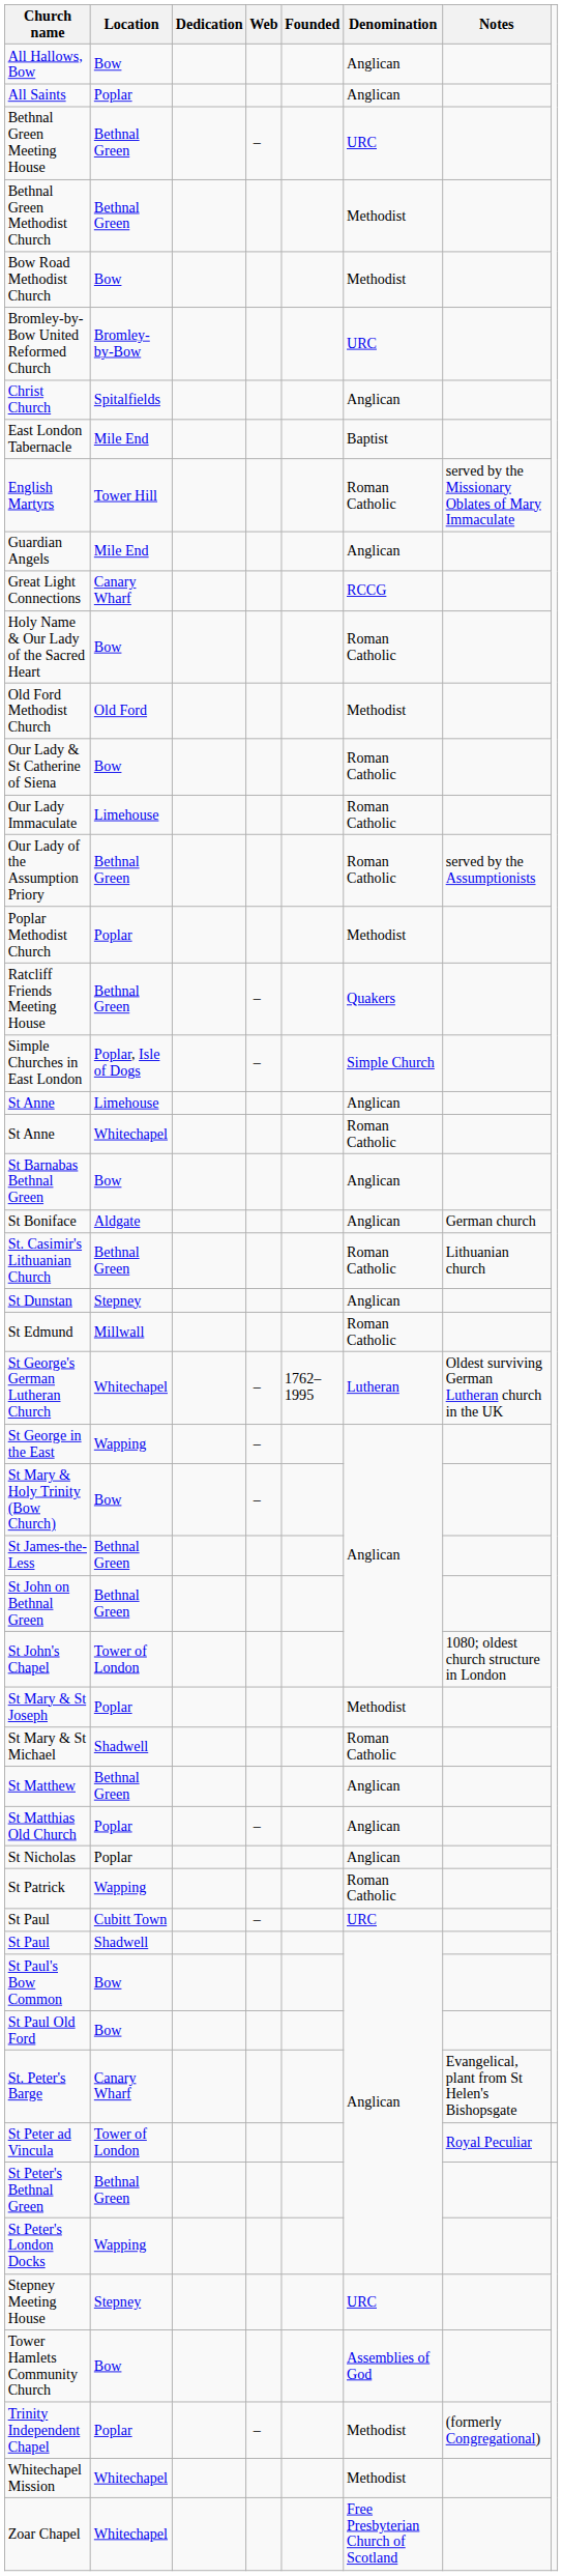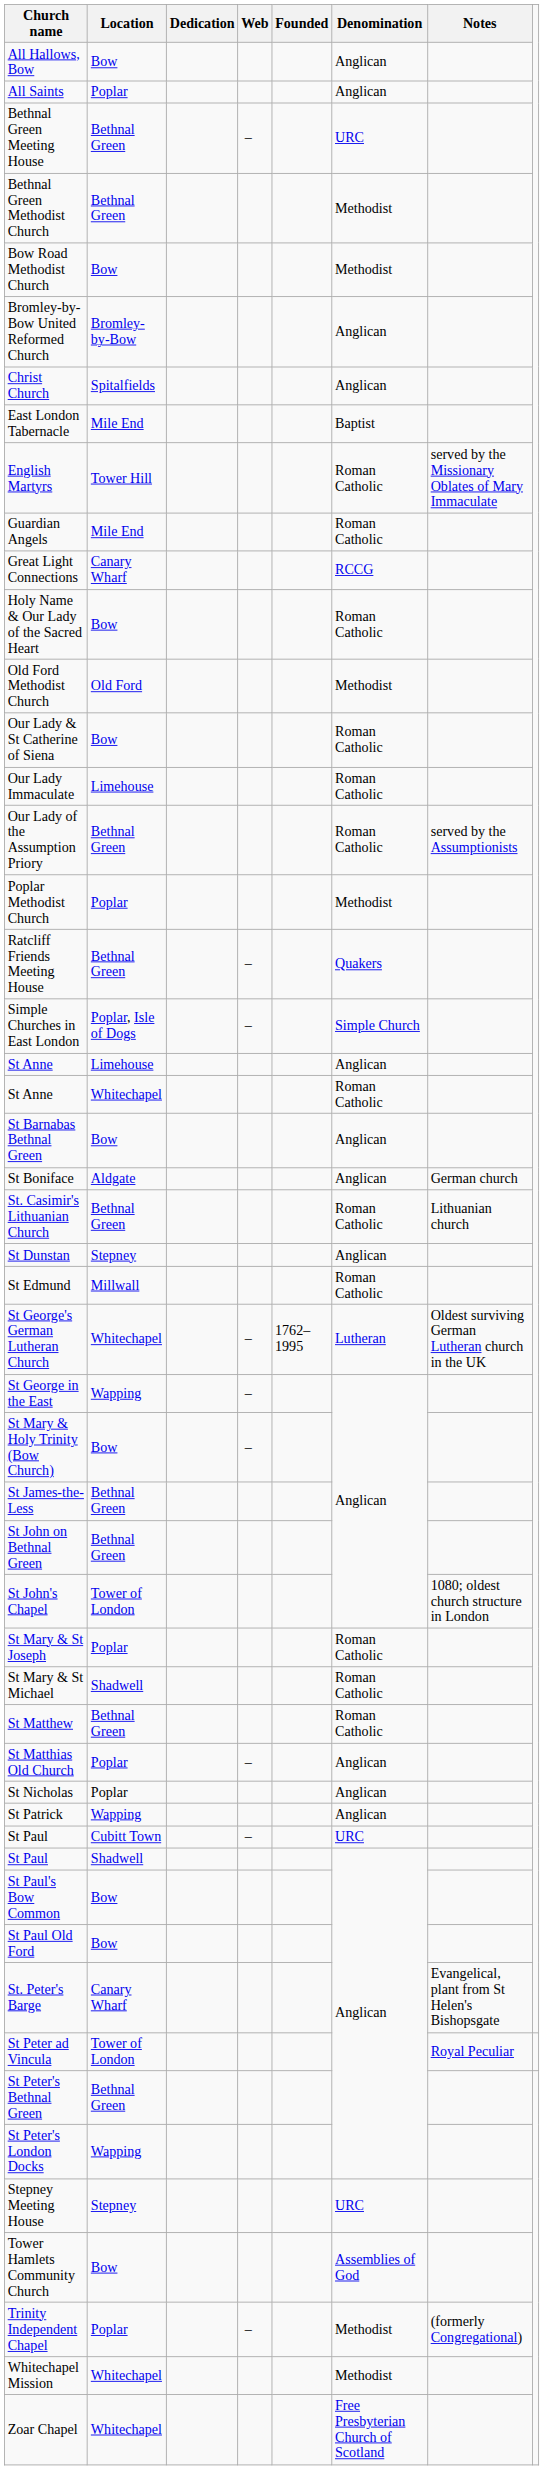 <table class="wikitable sortable">
 <tr>
 <th>Church name</th>
 <th>Location</th>
 <th>Dedication</th>
 <th>Web</th>
 <th>Founded</th>
 <th>Denomination</th>
 <th>Notes</th>
 </tr>
 <tr>
 <td><a href='#'>All Hallows, Bow</a></td>
 <td><a href='#'>Bow</a></td>
 <td></td>
 <td></td>
 <td></td>
 <td>Anglican</td>
 <td></td>
 </tr>
 <tr>
 <td><a href='#'>All Saints</a></td>
 <td><a href='#'>Poplar</a></td>
 <td></td>
 <td></td>
 <td></td>
 <td>Anglican</td>
 <td></td>
 </tr>
 <tr>
 <td>Bethnal Green Meeting House</td>
 <td><a href='#'>Bethnal Green</a></td>
 <td></td>
 <td> –</td>
 <td></td>
 <td><a href='#'>URC</a></td>
 <td></td>
 </tr>
 <tr>
 <td>Bethnal Green Methodist Church</td>
 <td><a href='#'>Bethnal Green</a></td>
 <td></td>
 <td></td>
 <td></td>
 <td>Methodist</td>
 <td></td>
 </tr>
 <tr>
 <td>Bow Road Methodist Church</td>
 <td><a href='#'>Bow</a></td>
 <td></td>
 <td></td>
 <td></td>
 <td>Methodist</td>
 <td></td>
 </tr>
 <tr>
 <td>Bromley-by-Bow United Reformed Church</td>
 <td><a href='#'>Bromley-by-Bow</a></td>
 <td></td>
 <td></td>
 <td></td>
-<td><a href='#'>URC</a></td>
+<td>Anglican</td>
 <td></td>
 </tr>
 <tr>
 <td><a href='#'>Christ Church</a></td>
 <td><a href='#'>Spitalfields</a></td>
 <td></td>
 <td></td>
 <td></td>
 <td>Anglican</td>
 <td></td>
 </tr>
 <tr>
 <td>East London Tabernacle</td>
 <td><a href='#'>Mile End</a></td>
 <td></td>
 <td></td>
 <td></td>
 <td>Baptist</td>
 <td></td>
 </tr>
 <tr>
 <td><a href='#'>English Martyrs</a></td>
 <td><a href='#'>Tower Hill</a></td>
 <td></td>
 <td> </td>
 <td></td>
 <td>Roman Catholic</td>
 <td>served by the <a href='#'>Missionary Oblates of Mary Immaculate</a></td>
 </tr>
 <tr>
 <td>Guardian Angels</td>
 <td><a href='#'>Mile End</a></td>
 <td></td>
 <td> </td>
 <td></td>
-<td>Anglican</td>
+<td>Roman Catholic</td>
 <td></td>
 </tr>
 <tr>
 <td>Great Light Connections</td>
 <td><a href='#'>Canary Wharf</a></td>
 <td></td>
 <td></td>
 <td></td>
 <td><a href='#'>RCCG</a></td>
 <td></td>
 </tr>
 <tr>
 <td>Holy Name & Our Lady of the Sacred Heart</td>
 <td><a href='#'>Bow</a></td>
 <td></td>
 <td> </td>
 <td></td>
 <td>Roman Catholic</td>
 <td></td>
 </tr>
 <tr>
 <td>Old Ford Methodist Church</td>
 <td><a href='#'>Old Ford</a></td>
 <td></td>
 <td></td>
 <td></td>
 <td>Methodist</td>
 <td></td>
 </tr>
 <tr>
 <td>Our Lady & St Catherine of Siena</td>
 <td><a href='#'>Bow</a></td>
 <td></td>
 <td> </td>
 <td></td>
 <td>Roman Catholic</td>
 <td></td>
 </tr>
 <tr>
 <td>Our Lady Immaculate</td>
 <td><a href='#'>Limehouse</a></td>
 <td></td>
 <td> </td>
 <td></td>
 <td>Roman Catholic</td>
 <td></td>
 </tr>
 <tr>
 <td>Our Lady of the Assumption Priory</td>
 <td><a href='#'>Bethnal Green</a></td>
 <td></td>
 <td> </td>
 <td></td>
 <td>Roman Catholic</td>
 <td>served by the <a href='#'>Assumptionists</a></td>
 </tr>
 <tr>
 <td>Poplar Methodist Church</td>
 <td><a href='#'>Poplar</a></td>
 <td></td>
 <td></td>
 <td></td>
 <td>Methodist</td>
 <td></td>
 </tr>
 <tr>
 <td>Ratcliff Friends Meeting House</td>
 <td><a href='#'>Bethnal Green</a></td>
 <td></td>
 <td> –</td>
 <td></td>
 <td><a href='#'>Quakers</a></td>
 <td></td>
 </tr>
 <tr>
 <td>Simple Churches in East London</td>
 <td><a href='#'>Poplar</a>, <a href='#'>Isle of Dogs</a></td>
 <td></td>
 <td> –</td>
 <td></td>
 <td><a href='#'>Simple Church</a></td>
 <td></td>
 </tr>
 <tr>
 <td><a href='#'>St Anne</a></td>
 <td><a href='#'>Limehouse</a></td>
 <td></td>
 <td></td>
 <td></td>
 <td>Anglican</td>
 <td></td>
 </tr>
 <tr>
 <td>St Anne</td>
 <td><a href='#'>Whitechapel</a></td>
 <td></td>
 <td></td>
 <td></td>
 <td>Roman Catholic</td>
 <td></td>
 </tr>
 <tr>
 <td><a href='#'>St Barnabas Bethnal Green</a></td>
 <td><a href='#'>Bow</a></td>
 <td></td>
 <td></td>
 <td></td>
 <td>Anglican</td>
 <td></td>
 </tr>
 <tr>
 <td>St Boniface</td>
 <td><a href='#'>Aldgate</a></td>
 <td></td>
 <td> </td>
 <td></td>
 <td>Anglican</td>
 <td>German church</td>
 </tr>
 <tr>
 <td><a href='#'>St. Casimir's Lithuanian Church</a></td>
 <td><a href='#'>Bethnal Green</a></td>
 <td></td>
 <td></td>
 <td></td>
 <td>Roman Catholic</td>
 <td>Lithuanian church</td>
 </tr>
 <tr>
 <td><a href='#'>St Dunstan</a></td>
 <td><a href='#'>Stepney</a></td>
 <td></td>
 <td></td>
 <td></td>
 <td>Anglican</td>
 <td></td>
 </tr>
 <tr>
 <td>St Edmund</td>
 <td><a href='#'>Millwall</a></td>
 <td></td>
 <td></td>
 <td></td>
 <td>Roman Catholic</td>
 <td></td>
 </tr>
 <tr>
 <td><a href='#'>St George's German Lutheran Church</a></td>
 <td><a href='#'>Whitechapel</a></td>
 <td></td>
 <td> –</td>
 <td>1762–1995</td>
 <td><a href='#'>Lutheran</a></td>
 <td>Oldest surviving German <a href='#'>Lutheran</a> church in the UK</td>
 </tr>
 <tr>
 <td><a href='#'>St George in the East</a></td>
 <td><a href='#'>Wapping</a></td>
 <td></td>
 <td> –</td>
 <td></td>
 <td rowspan="5">Anglican</td>
 <td></td>
 </tr>
 <tr>
 <td><a href='#'>St Mary & Holy Trinity (Bow Church)</a></td>
 <td><a href='#'>Bow</a></td>
 <td></td>
 <td> –</td>
 <td></td>
 <td></td>
 </tr>
 <tr>
 <td><a href='#'>St James-the-Less</a></td>
 <td><a href='#'>Bethnal Green</a></td>
 <td></td>
 <td></td>
 <td></td>
 <td></td>
 </tr>
 <tr>
 <td><a href='#'>St John on Bethnal Green</a></td>
 <td><a href='#'>Bethnal Green</a></td>
 <td></td>
 <td></td>
 <td></td>
 <td></td>
 </tr>
 <tr>
 <td><a href='#'>St John's Chapel</a></td>
 <td><a href='#'>Tower of London</a></td>
 <td></td>
 <td></td>
 <td></td>
 <td>1080; oldest church structure in London</td>
 </tr>
 <tr>
 <td><a href='#'>St Mary & St Joseph</a></td>
 <td><a href='#'>Poplar</a></td>
 <td></td>
 <td> </td>
 <td></td>
-<td>Methodist</td>
+<td>Roman Catholic</td>
 <td></td>
 </tr>
 <tr>
 <td>St Mary & St Michael</td>
 <td><a href='#'>Shadwell</a></td>
 <td></td>
 <td> </td>
 <td></td>
 <td>Roman Catholic</td>
 <td></td>
 </tr>
 <tr>
 <td><a href='#'>St Matthew</a></td>
 <td><a href='#'>Bethnal Green</a></td>
 <td></td>
 <td></td>
 <td></td>
-<td>Anglican</td>
+<td>Roman Catholic</td>
 <td></td>
 </tr>
 <tr>
 <td><a href='#'>St Matthias Old Church</a></td>
 <td><a href='#'>Poplar</a></td>
 <td></td>
 <td> –</td>
 <td></td>
 <td>Anglican</td>
 <td></td>
 </tr>
 <tr>
 <td>St Nicholas</td>
 <td>Poplar</td>
 <td></td>
 <td></td>
 <td></td>
 <td>Anglican</td>
 <td></td>
 </tr>
 <tr>
 <td>St Patrick</td>
 <td><a href='#'>Wapping</a></td>
 <td></td>
 <td></td>
 <td></td>
-<td>Roman Catholic</td>
+<td>Anglican</td>
 <td></td>
 </tr>
 <tr>
 <td>St Paul</td>
 <td><a href='#'>Cubitt Town</a></td>
 <td></td>
 <td> –</td>
 <td></td>
 <td><a href='#'>URC</a></td>
 <td></td>
 </tr>
 <tr>
 <td><a href='#'>St Paul</a></td>
 <td><a href='#'>Shadwell</a></td>
 <td></td>
 <td></td>
 <td></td>
 <td rowspan="7">Anglican</td>
 <td></td>
 </tr>
 <tr>
 <td><a href='#'>St Paul's Bow Common</a></td>
 <td><a href='#'>Bow</a></td>
 <td></td>
 <td></td>
 <td></td>
 <td></td>
 </tr>
 <tr>
 <td><a href='#'>St Paul Old Ford</a></td>
 <td><a href='#'>Bow</a></td>
 <td></td>
 <td></td>
 <td></td>
 <td></td>
 </tr>
 <tr>
 <td><a href='#'>St. Peter's Barge</a></td>
 <td><a href='#'>Canary Wharf</a></td>
 <td></td>
 <td></td>
 <td></td>
 <td>Evangelical, plant from St Helen's Bishopsgate</td>
 </tr>
 <tr>
 <td><a href='#'>St Peter ad Vincula</a></td>
 <td><a href='#'>Tower of London</a></td>
 <td></td>
 <td></td>
 <td></td>
 <td><a href='#'>Royal Peculiar</a></td>
 <td></td>
 </tr>
 <tr>
 <td><a href='#'>St Peter's Bethnal Green</a></td>
 <td><a href='#'>Bethnal Green</a></td>
 <td></td>
 <td></td>
 <td></td>
 <td></td>
 </tr>
 <tr>
 <td><a href='#'>St Peter's London Docks</a></td>
 <td><a href='#'>Wapping</a></td>
 <td></td>
 <td></td>
 <td></td>
 <td></td>
 </tr>
 <tr>
 <td>Stepney Meeting House</td>
 <td><a href='#'>Stepney</a></td>
 <td></td>
 <td></td>
 <td></td>
 <td><a href='#'>URC</a></td>
 <td></td>
 </tr>
 <tr>
 <td>Tower Hamlets Community Church</td>
 <td><a href='#'>Bow</a></td>
 <td></td>
 <td></td>
 <td></td>
 <td><a href='#'>Assemblies of God</a></td>
 <td></td>
 </tr>
 <tr>
 <td><a href='#'>Trinity Independent Chapel</a></td>
 <td><a href='#'>Poplar</a></td>
 <td></td>
 <td> –</td>
 <td></td>
 <td>Methodist</td>
 <td>(formerly <a href='#'>Congregational</a>)</td>
 </tr>
 <tr>
 <td>Whitechapel Mission</td>
 <td><a href='#'>Whitechapel</a></td>
 <td></td>
 <td></td>
 <td></td>
 <td>Methodist</td>
 <td></td>
 </tr>
 <tr>
 <td>Zoar Chapel</td>
 <td><a href='#'>Whitechapel</a></td>
 <td></td>
 <td></td>
 <td></td>
 <td><a href='#'>Free Presbyterian Church of Scotland</a></td>
 <td></td>
 </tr>
 </table>
